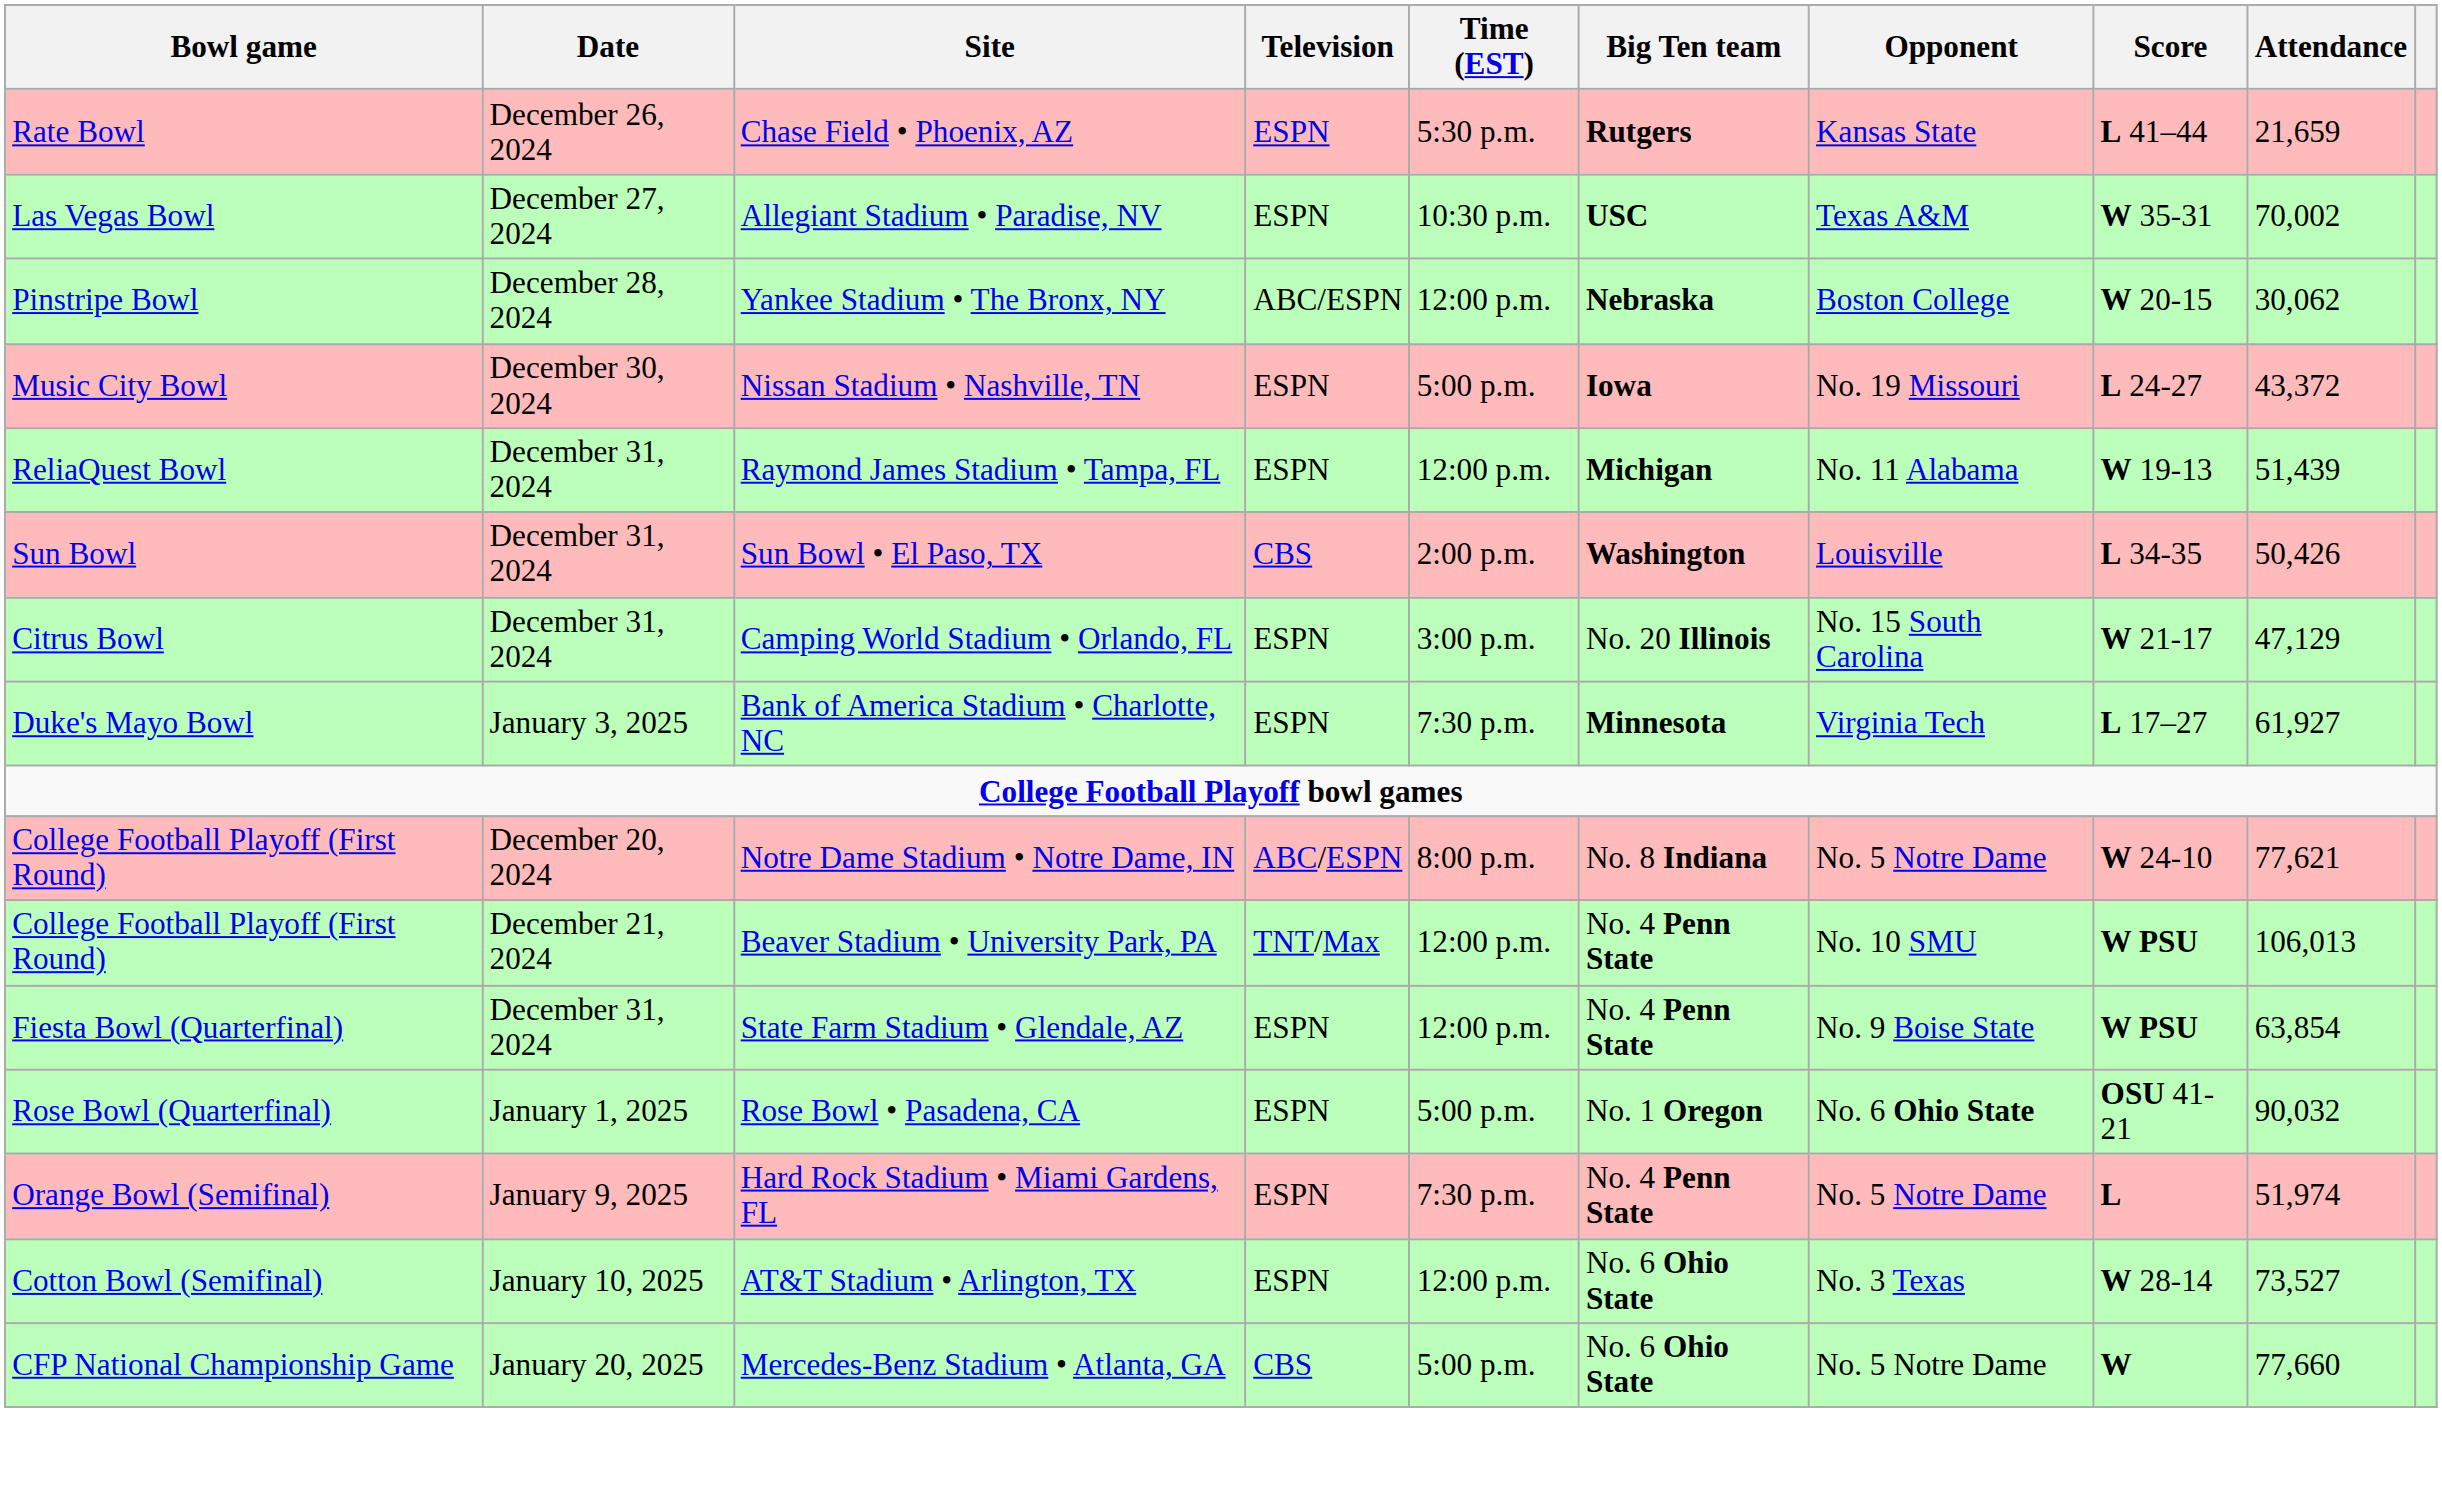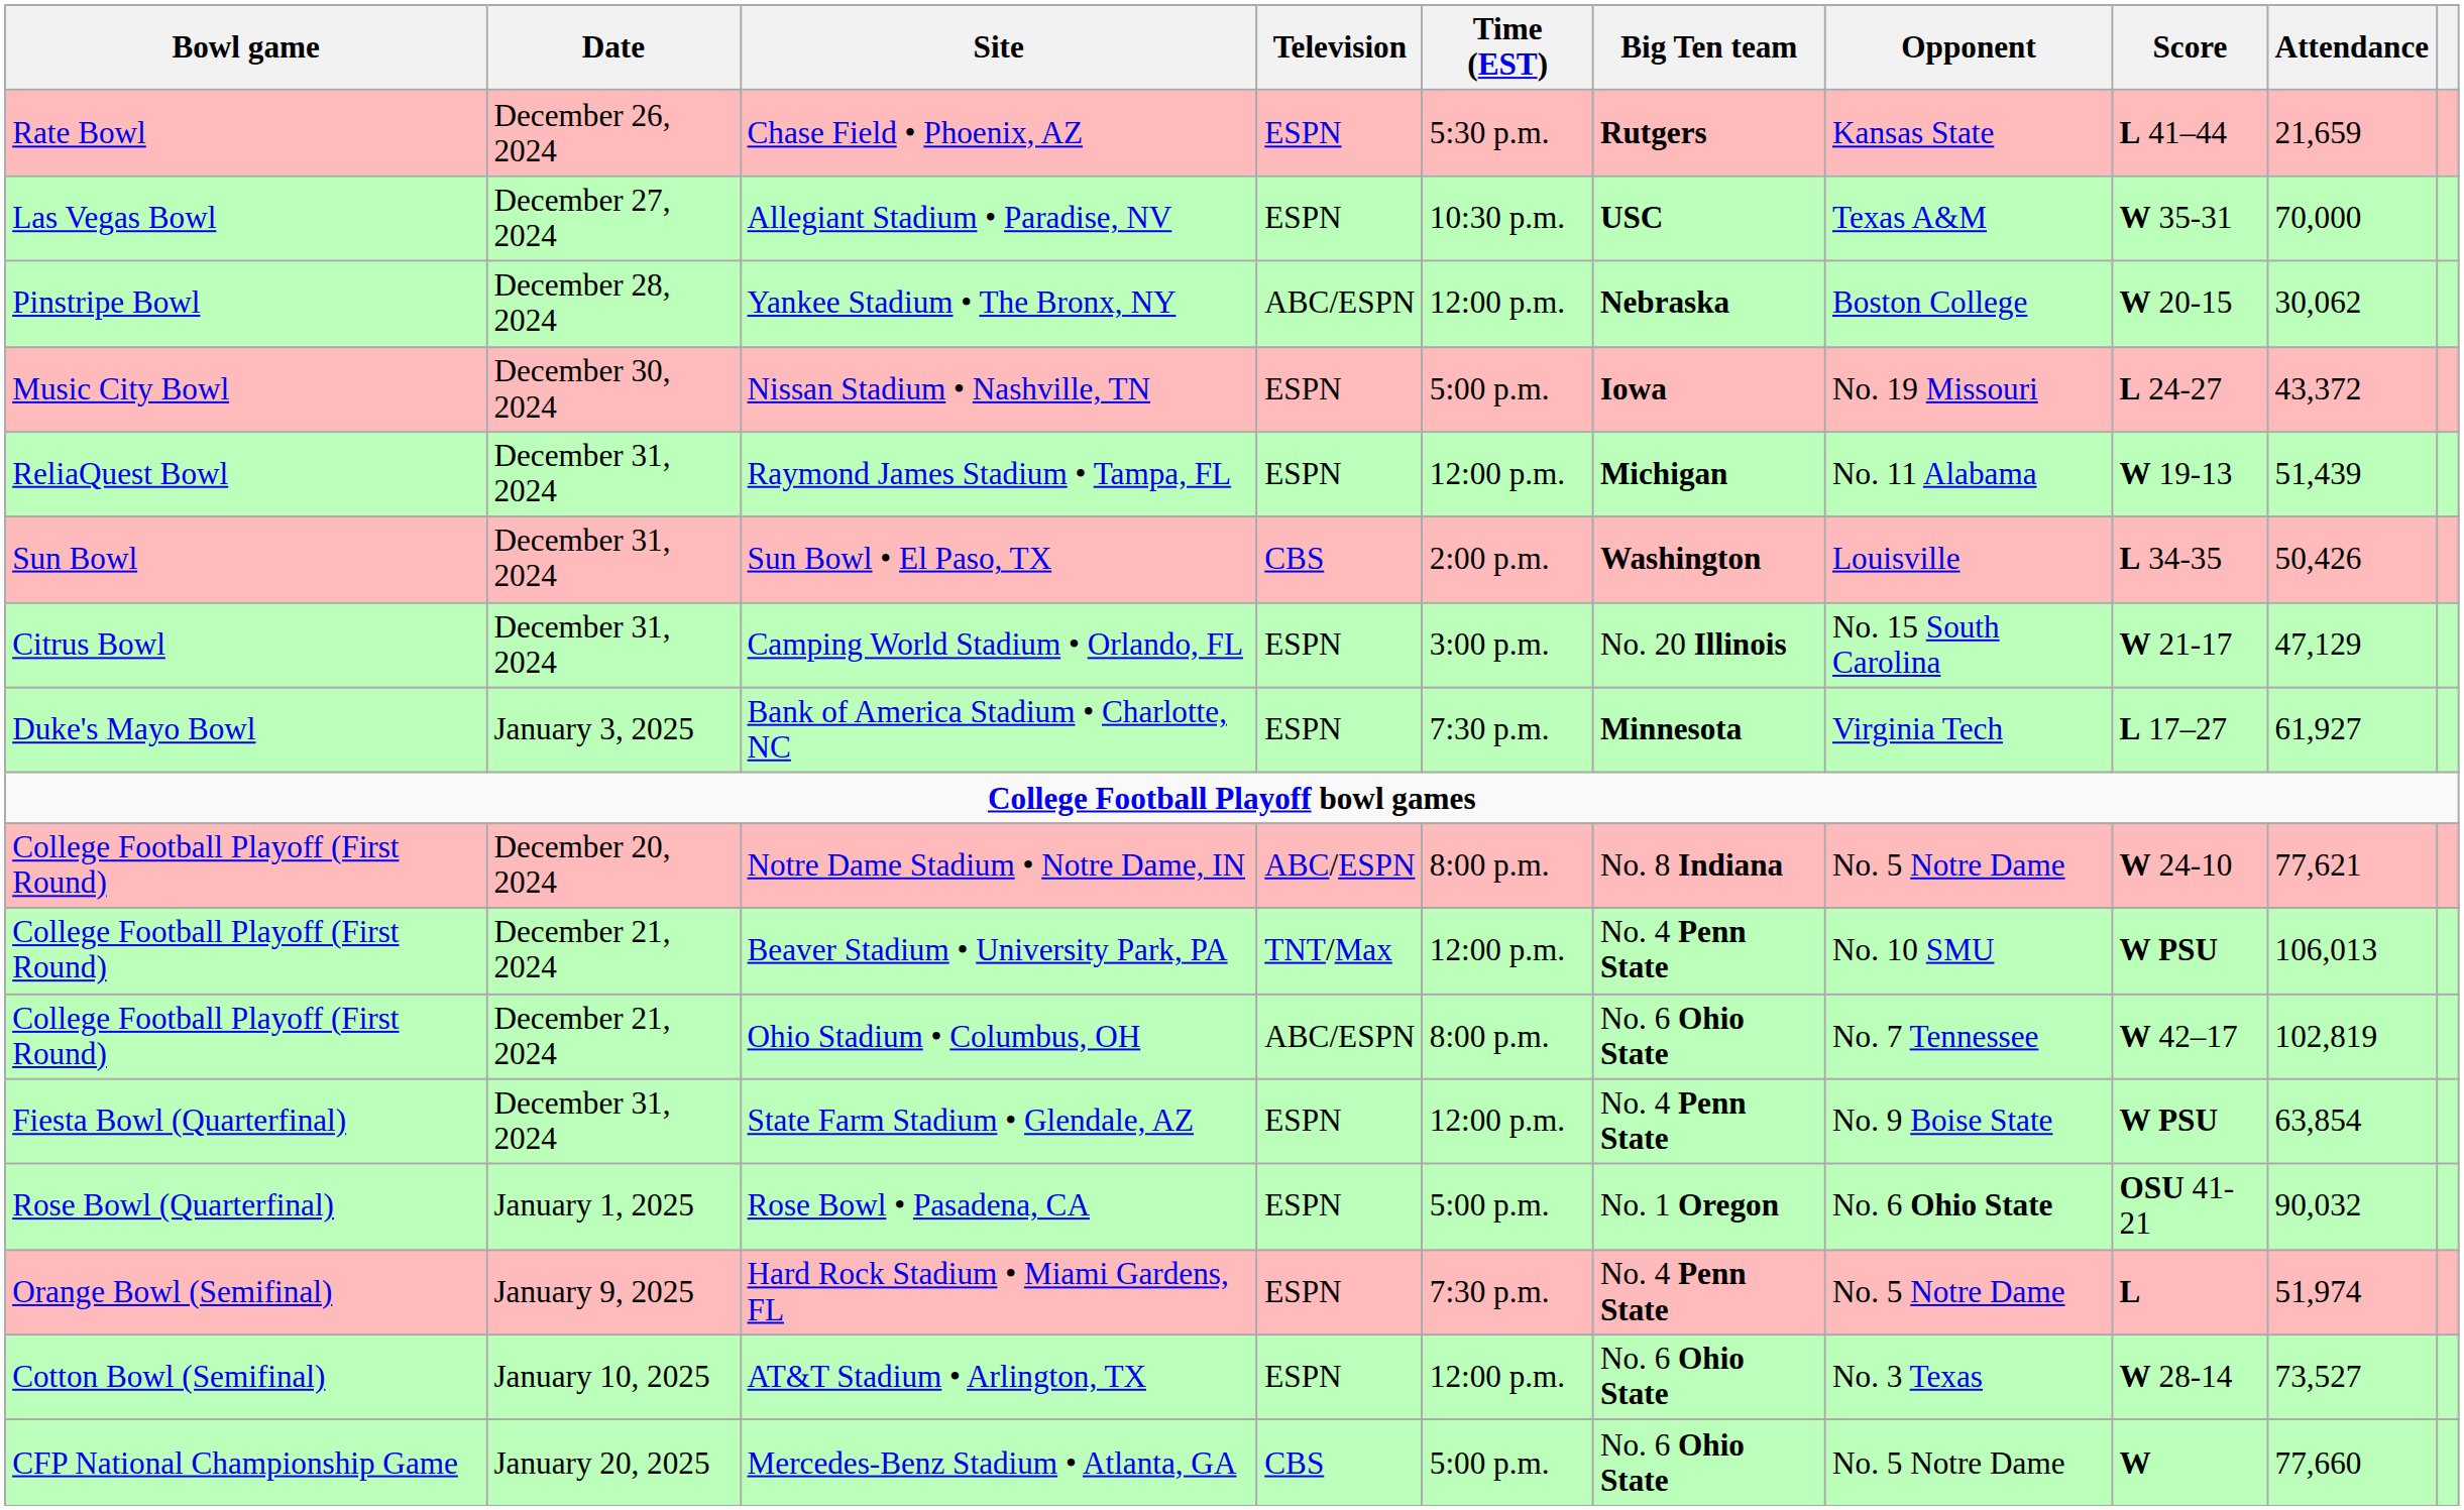 <table class="wikitable">
 <tr>
 <th>Bowl game</th>
 <th>Date</th>
 <th>Site</th>
 <th>Television</th>
 <th>Time (<a href='#'>EST</a>)</th>
 <th>Big Ten team</th>
 <th>Opponent</th>
 <th>Score</th>
 <th>Attendance</th>
 <th></th>
 </tr>
 <tr style="background:#fbb;">
 <td><a href='#'>Rate Bowl</a></td>
 <td>December 26, 2024</td>
 <td><a href='#'>Chase Field</a> • <a href='#'>Phoenix, AZ</a></td>
 <td><a href='#'>ESPN</a></td>
 <td>5:30 p.m.</td>
 <td><strong>Rutgers</strong></td>
 <td><a href='#'>Kansas State</a></td>
 <td><strong>L</strong> 41–44</td>
 <td>21,659</td>
 <td></td>
 </tr>
 <tr style="background:#bfb;">
 <td><a href='#'>Las Vegas Bowl</a></td>
 <td>December 27, 2024</td>
 <td><a href='#'>Allegiant Stadium</a> • <a href='#'>Paradise, NV</a></td>
 <td>ESPN</td>
 <td>10:30 p.m.</td>
 <td><strong>USC</strong></td>
 <td><a href='#'>Texas A&M</a></td>
 <td><strong>W</strong> 35-31</td>
-<td>70,002</td>
+<td>70,000</td>
 <td></td>
 </tr>
 <tr style="background:#bfb;">
 <td><a href='#'>Pinstripe Bowl</a></td>
 <td>December 28, 2024</td>
 <td><a href='#'>Yankee Stadium</a> • <a href='#'>The Bronx, NY</a></td>
 <td>ABC/ESPN</td>
 <td>12:00 p.m.</td>
 <td><strong>Nebraska</strong></td>
 <td><a href='#'>Boston College</a></td>
 <td><strong>W</strong> 20-15</td>
 <td>30,062</td>
 <td></td>
 </tr>
 <tr style="background:#fbb;">
 <td><a href='#'>Music City Bowl</a></td>
 <td>December 30, 2024</td>
 <td><a href='#'>Nissan Stadium</a> • <a href='#'>Nashville, TN</a></td>
 <td>ESPN</td>
 <td>5:00 p.m.</td>
 <td><strong>Iowa</strong></td>
 <td>No. 19 <a href='#'>Missouri</a></td>
 <td><strong>L</strong> 24-27</td>
 <td>43,372</td>
 <td></td>
 </tr>
 <tr style="background:#bfb;">
 <td><a href='#'>ReliaQuest Bowl</a></td>
 <td>December 31, 2024</td>
 <td><a href='#'>Raymond James Stadium</a> • <a href='#'>Tampa, FL</a></td>
 <td>ESPN</td>
 <td>12:00 p.m.</td>
 <td><strong>Michigan</strong></td>
 <td>No. 11 <a href='#'>Alabama</a></td>
 <td><strong>W</strong> 19-13</td>
 <td>51,439</td>
 <td></td>
 </tr>
 <tr style="background:#fbb;">
 <td><a href='#'>Sun Bowl</a></td>
 <td>December 31, 2024</td>
 <td><a href='#'>Sun Bowl</a> • <a href='#'>El Paso, TX</a></td>
 <td><a href='#'>CBS</a></td>
 <td>2:00 p.m.</td>
 <td><strong>Washington</strong></td>
 <td><a href='#'>Louisville</a></td>
 <td><strong>L</strong> 34-35</td>
 <td>50,426</td>
 <td></td>
 </tr>
 <tr style="background:#bfb;">
 <td><a href='#'>Citrus Bowl</a></td>
 <td>December 31, 2024</td>
 <td><a href='#'>Camping World Stadium</a> • <a href='#'>Orlando, FL</a></td>
 <td>ESPN</td>
 <td>3:00 p.m.</td>
 <td>No. 20 <strong>Illinois</strong></td>
 <td>No. 15 <a href='#'>South Carolina</a></td>
 <td><strong>W</strong> 21-17</td>
 <td>47,129</td>
 <td></td>
 </tr>
 <tr style="background:#bfb;">
 <td><a href='#'>Duke's Mayo Bowl</a></td>
 <td>January 3, 2025</td>
 <td><a href='#'>Bank of America Stadium</a> • <a href='#'>Charlotte, NC</a></td>
 <td>ESPN</td>
 <td>7:30 p.m.</td>
 <td><strong>Minnesota</strong></td>
 <td><a href='#'>Virginia Tech</a></td>
 <td><strong>L</strong> 17–27</td>
 <td>61,927</td>
 <td></td>
 </tr>
 <tr>
 <td colspan="10" style="text-align:center;"><strong><a href='#'>College Football Playoff</a> bowl games</strong></td>
 </tr>
 <tr style="background:#fbb">
 <td><a href='#'>College Football Playoff (First Round)</a></td>
 <td>December 20, 2024</td>
 <td><a href='#'>Notre Dame Stadium</a> • <a href='#'>Notre Dame, IN</a></td>
 <td><a href='#'>ABC</a>/<a href='#'>ESPN</a></td>
 <td>8:00 p.m.</td>
 <td>No. 8 <strong>Indiana</strong></td>
 <td>No. 5 <a href='#'>Notre Dame</a></td>
 <td><strong>W</strong> 24-10</td>
 <td>77,621</td>
 <td></td>
 </tr>
 <tr>
 </tr>
 <tr style="background:#bfb;">
 <td><a href='#'>College Football Playoff (First Round)</a></td>
 <td>December 21, 2024</td>
 <td><a href='#'>Beaver Stadium</a> • <a href='#'>University Park, PA</a></td>
 <td><a href='#'>TNT</a>/<a href='#'>Max</a></td>
 <td>12:00 p.m.</td>
 <td>No. 4 <strong>Penn State</strong></td>
 <td>No. 10 <a href='#'>SMU</a></td>
 <td><strong>W PSU</strong> </td>
 <td>106,013</td>
 <td></td>
 </tr>
 <tr style="background:#bfb;">
+<td><a href='#'>College Football Playoff (First Round)</a></td>
+<td>December 21, 2024</td>
+<td><a href='#'>Ohio Stadium</a> • <a href='#'>Columbus, OH</a></td>
+<td>ABC/ESPN</td>
+<td>8:00 p.m.</td>
+<td>No. 6 <strong>Ohio State</strong></td>
+<td>No. 7 <a href='#'>Tennessee</a></td>
+<td><strong>W</strong> 42–17</td>
+<td>102,819</td>
+<td></td>
+</tr>
+<tr style="background:#bfb;">
 <td><a href='#'>Fiesta Bowl (Quarterfinal)</a></td>
 <td>December 31, 2024</td>
 <td><a href='#'>State Farm Stadium</a> • <a href='#'>Glendale, AZ</a></td>
 <td>ESPN</td>
 <td>12:00 p.m.</td>
 <td>No. 4 <strong>Penn State</strong></td>
 <td>No. 9 <a href='#'>Boise State</a></td>
 <td><strong>W PSU</strong> </td>
 <td>63,854</td>
 <td> </td>
 </tr>
 <tr style="background:#bfb;">
 <td><a href='#'>Rose Bowl (Quarterfinal)</a></td>
 <td>January 1, 2025</td>
 <td><a href='#'>Rose Bowl</a> • <a href='#'>Pasadena, CA</a></td>
 <td>ESPN</td>
 <td>5:00 p.m.</td>
 <td>No. 1 <strong>Oregon</strong></td>
 <td>No. 6 <strong>Ohio State</strong></td>
 <td><strong>OSU</strong> 41-21</td>
 <td>90,032</td>
 <td></td>
 </tr>
 <tr style="background:#fbb">
 <td><a href='#'>Orange Bowl (Semifinal)</a></td>
 <td>January 9, 2025</td>
 <td><a href='#'>Hard Rock Stadium</a> • <a href='#'>Miami Gardens, FL</a></td>
 <td>ESPN</td>
 <td>7:30 p.m.</td>
 <td>No. 4 <strong>Penn State</strong></td>
 <td>No. 5 <a href='#'>Notre Dame</a></td>
 <td><strong>L</strong> </td>
 <td>51,974</td>
 <td> </td>
 </tr>
 <tr style="background:#bfb;">
 <td><a href='#'>Cotton Bowl (Semifinal)</a></td>
 <td>January 10, 2025</td>
 <td><a href='#'>AT&T Stadium</a> • <a href='#'>Arlington, TX</a></td>
 <td>ESPN</td>
 <td>12:00 p.m.</td>
 <td>No. 6 <strong>Ohio State</strong></td>
 <td>No. 3 <a href='#'>Texas</a></td>
 <td><strong>W</strong> 28-14</td>
 <td>73,527</td>
 <td></td>
 </tr>
 <tr style="background:#bfb;">
 <td><a href='#'>CFP National Championship Game</a></td>
 <td>January 20, 2025</td>
 <td><a href='#'>Mercedes-Benz Stadium</a> • <a href='#'>Atlanta, GA</a></td>
 <td><a href='#'>CBS</a></td>
 <td>5:00 p.m.</td>
 <td>No. 6 <strong>Ohio State</strong></td>
 <td>No. 5 Notre Dame</td>
 <td><strong>W</strong> </td>
 <td>77,660</td>
 <td> </td>
 </tr>
 </table>
